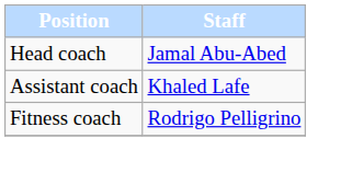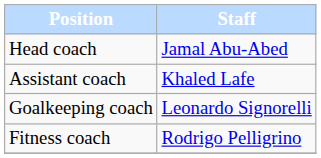 <table class="wikitable">
 <tr>
 <th style="color:#FFFFFF; background:#BADAFF;">Position</th>
 <th style="color:#FFFFFF; background:#BADAFF;">Staff</th>
 </tr>
 <tr>
 <td>Head coach</td>
 <td><a href='#'>Jamal Abu-Abed</a></td>
 </tr>
 <tr>
 <td>Assistant coach</td>
 <td><a href='#'>Khaled Lafe</a></td>
 </tr>
 <tr>
+<td>Goalkeeping coach</td>
+<td><a href='#'>Leonardo Signorelli </a></td>
+</tr>
+<tr>
 <td>Fitness coach</td>
 <td><a href='#'>Rodrigo Pelligrino</a></td>
 </tr>
 <tr>
 </tr>
 </table>
